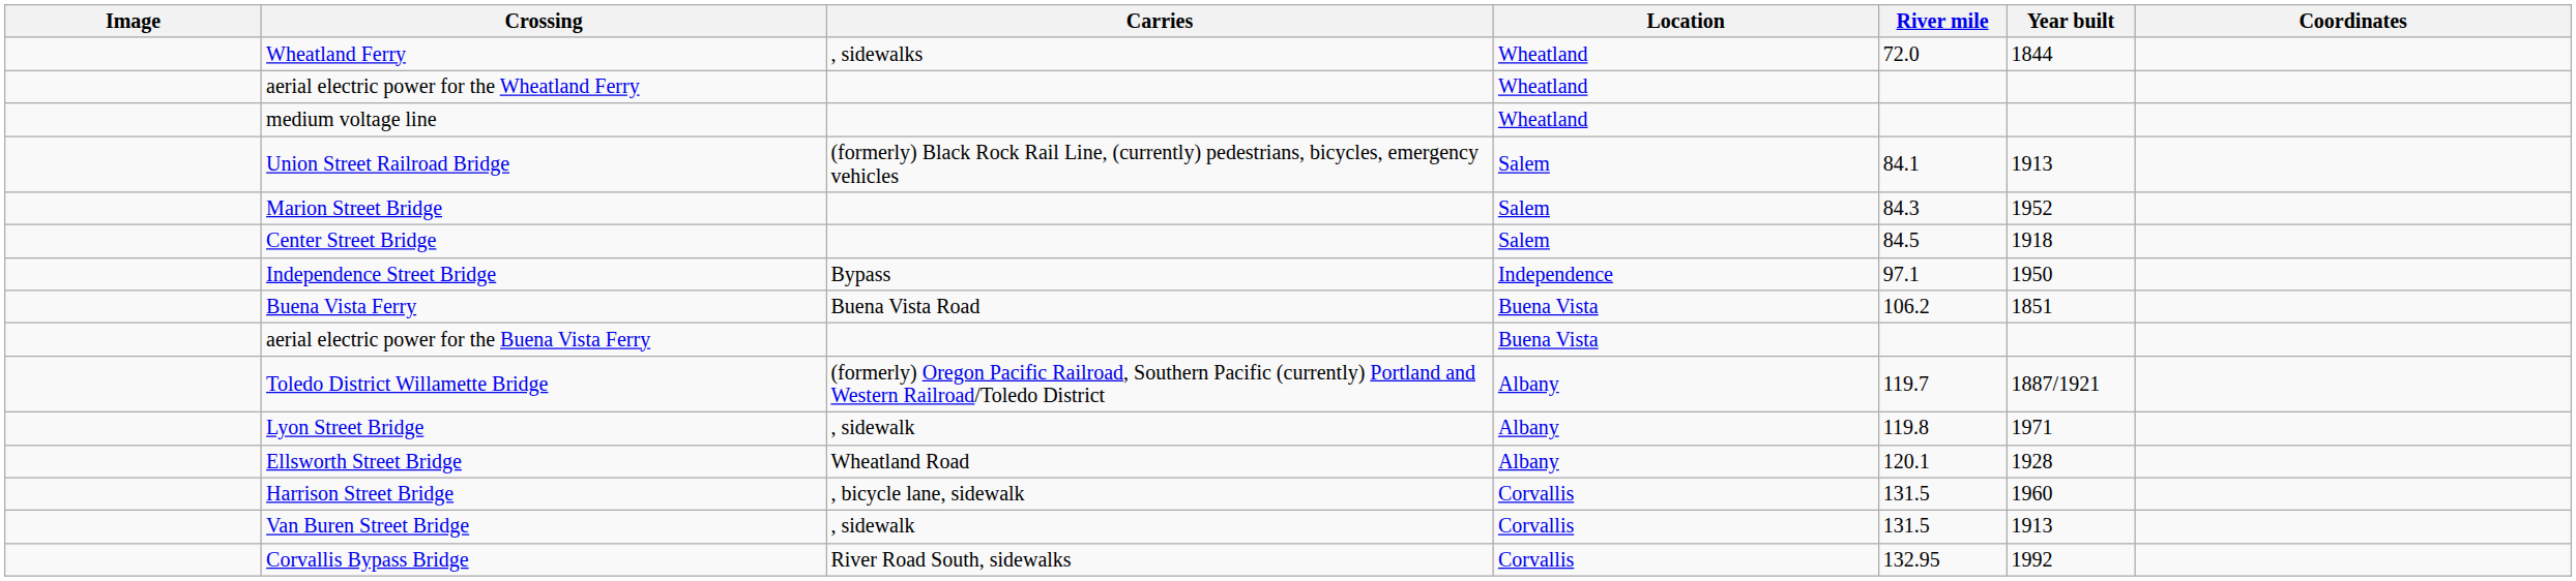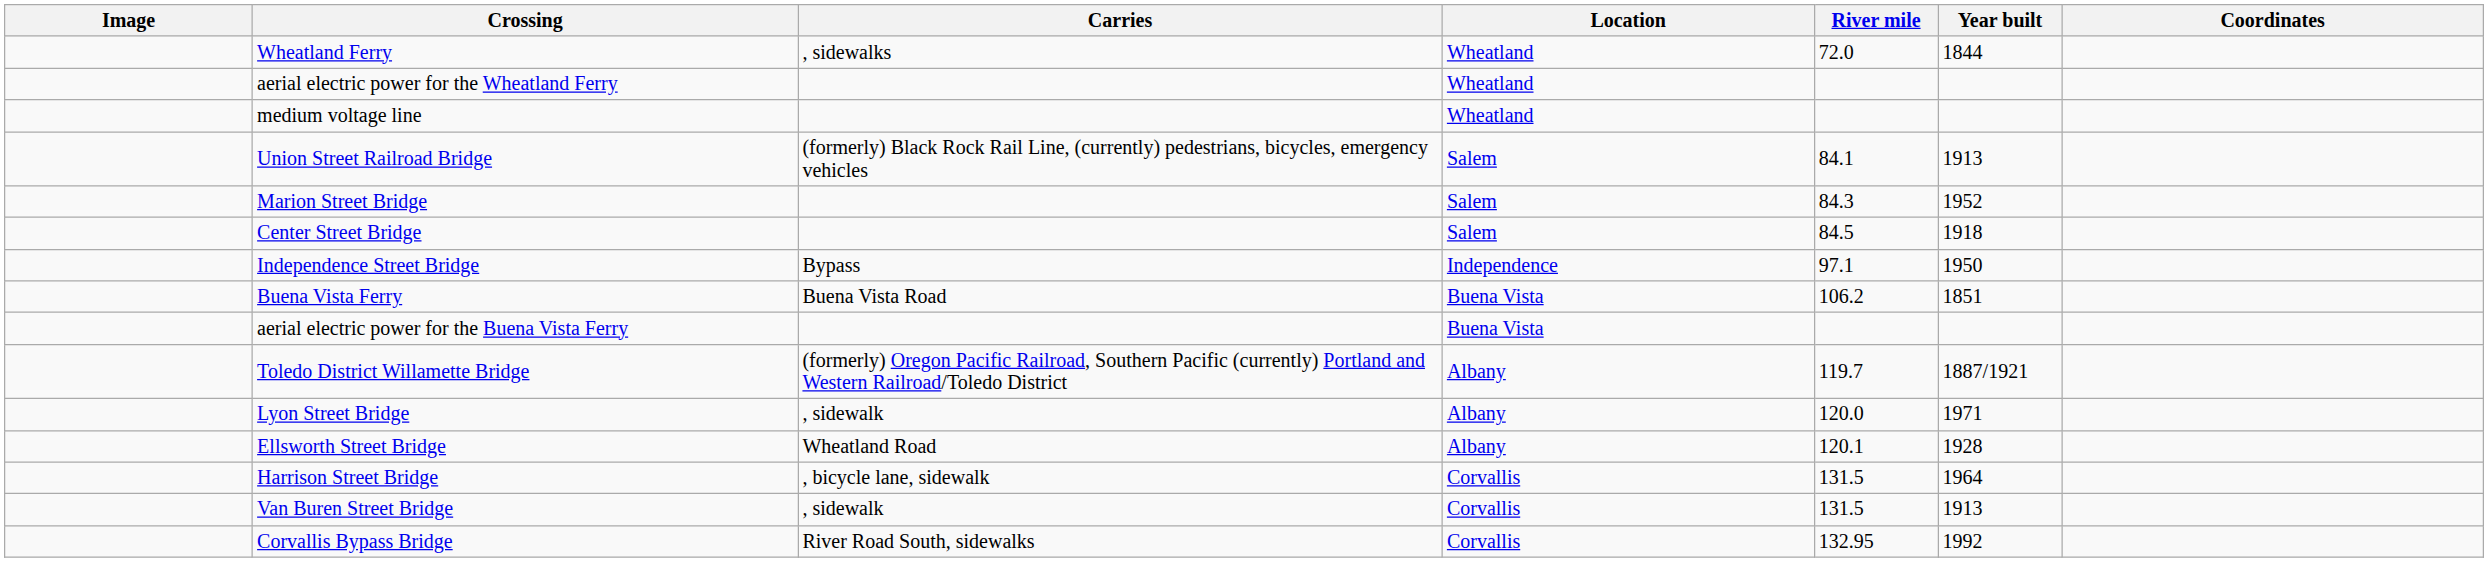 <table class=wikitable style="width: 100%;">
 <tr>
 <th style="width: 10%;">Image</th>
 <th style="width: 22%;">Crossing</th>
 <th style="width: 26%;">Carries</th>
 <th style="width: 15%;">Location</th>
 <th style="width: 5%;"><a href='#'>River mile</a></th>
 <th style="width: 5%;">Year built</th>
 <th style="width: 17%;">Coordinates</th>
 </tr>
 <tr class="vcard vevent">
 <td></td>
 <td class="fn org summary"><a href='#'>Wheatland Ferry</a></td>
 <td class="note">, sidewalks</td>
 <td class="adr"><span><a href='#'>Wheatland</a></span></td>
 <td>72.0</td>
 <td class="dtstart">1844</td>
 <td></td>
 </tr>
 <tr class="vcard">
 <td></td>
 <td class="fn org summary">aerial electric power for the <a href='#'>Wheatland Ferry</a></td>
 <td></td>
 <td class="adr"><span><a href='#'>Wheatland</a></span></td>
 <td></td>
 <td></td>
 <td></td>
 </tr>
 <tr class="vcard">
 <td></td>
 <td class="fn org summary">medium voltage line</td>
 <td></td>
 <td class="adr"><span><a href='#'>Wheatland</a></span></td>
 <td></td>
 <td></td>
 <td></td>
 </tr>
 <tr class="vcard">
 <td></td>
 <td class="fn org summary"><a href='#'>Union Street Railroad Bridge</a></td>
 <td class="note">(formerly) Black Rock Rail Line, (currently) pedestrians, bicycles, emergency vehicles</td>
 <td class="adr"><span><a href='#'>Salem</a></span></td>
 <td>84.1</td>
 <td class="dtstart">1913</td>
 <td></td>
 </tr>
 <tr class="vcard vevent">
 <td></td>
 <td class="fn org summary"><a href='#'>Marion Street Bridge</a></td>
 <td class="note"></td>
 <td class="adr"><span><a href='#'>Salem</a></span></td>
 <td>84.3</td>
 <td class="dtstart">1952</td>
 <td></td>
 </tr>
 <tr class="vcard vevent">
 <td></td>
 <td class="fn org summary"><a href='#'>Center Street Bridge</a></td>
 <td class="note"></td>
 <td class="adr"><span><a href='#'>Salem</a></span></td>
 <td>84.5</td>
 <td class="dtstart">1918</td>
 <td></td>
 </tr>
 <tr class="vcard vevent">
 <td></td>
 <td class="fn org summary"><a href='#'>Independence Street Bridge</a></td>
 <td class="note"> Bypass</td>
 <td class="adr"><span><a href='#'>Independence</a></span></td>
 <td>97.1</td>
 <td class="dtstart">1950</td>
 <td></td>
 </tr>
 <tr class="vcard vevent">
 <td></td>
 <td class="fn org summary"><a href='#'>Buena Vista Ferry</a></td>
 <td class="note">Buena Vista Road</td>
 <td class="adr"><span><a href='#'>Buena Vista</a></span></td>
 <td>106.2</td>
 <td class="dtstart">1851</td>
 <td></td>
 </tr>
 <tr class="vcard">
 <td></td>
 <td class="fn org summary">aerial electric power for the <a href='#'>Buena Vista Ferry</a></td>
 <td></td>
 <td class="adr"><span><a href='#'>Buena Vista</a></span></td>
 <td></td>
 <td></td>
 <td></td>
 </tr>
 <tr class="vcard">
 <td></td>
 <td class="fn org summary"><a href='#'>Toledo District Willamette Bridge</a></td>
 <td class="note">(formerly) <a href='#'>Oregon Pacific Railroad</a>, Southern Pacific (currently) <a href='#'>Portland and Western Railroad</a>/Toledo District</td>
 <td class="adr"><span><a href='#'>Albany</a></span></td>
 <td>119.7</td>
 <td class="dtstart">1887/1921</td>
 <td></td>
 </tr>
 <tr class="vcard vevent">
 <td></td>
 <td class="fn org summary"><a href='#'>Lyon Street Bridge</a></td>
 <td class="note">, sidewalk</td>
 <td class="adr"><span><a href='#'>Albany</a></span></td>
-<td>119.8</td>
+<td>120.0</td>
 <td class="dtstart">1971</td>
 <td></td>
 </tr>
 <tr class="vcard vevent">
 <td></td>
 <td class="fn org summary"><a href='#'>Ellsworth Street Bridge</a></td>
 <td class="note">Wheatland Road</td>
 <td class="adr"><span><a href='#'>Albany</a></span></td>
 <td>120.1</td>
 <td class="dtstart">1928</td>
 <td></td>
 </tr>
 <tr class="vcard vevent">
 <td></td>
 <td class="fn org summary"><a href='#'>Harrison Street Bridge</a></td>
 <td class="note">, bicycle lane, sidewalk</td>
 <td class="adr"><span><a href='#'>Corvallis</a></span></td>
 <td>131.5</td>
-<td class="dtstart">1960</td>
+<td class="dtstart">1964</td>
 <td></td>
 </tr>
 <tr class="vcard vevent">
 <td></td>
 <td class="fn org summary"><a href='#'>Van Buren Street Bridge</a></td>
 <td class="note">, sidewalk</td>
 <td class="adr"><span><a href='#'>Corvallis</a></span></td>
 <td>131.5</td>
 <td class="dtstart">1913</td>
 <td></td>
 </tr>
 <tr class="vcard vevent">
 <td></td>
 <td class="fn org summary"><a href='#'>Corvallis Bypass Bridge</a></td>
 <td class="note">River Road South, sidewalks</td>
 <td class="adr"><span><a href='#'>Corvallis</a></span></td>
 <td>132.95</td>
 <td class="dtstart">1992</td>
 <td></td>
 </tr>
 </table>
